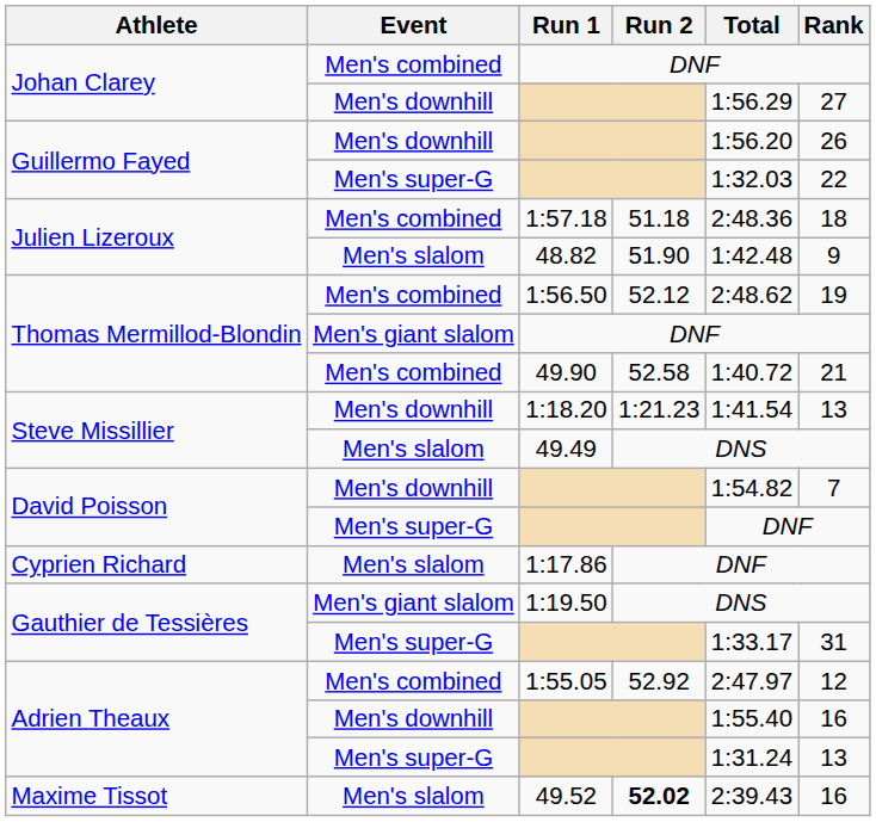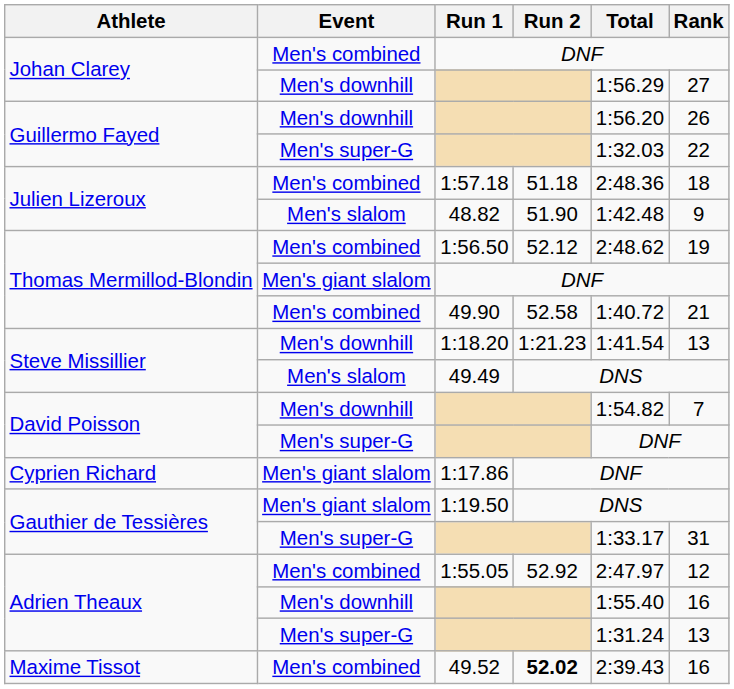 <table class="wikitable" style="font-size:90%">
 <tr>
 <th>Athlete</th>
 <th>Event</th>
 <th>Run 1</th>
 <th>Run 2</th>
 <th>Total</th>
 <th>Rank</th>
 </tr>
 <tr>
 <td rowspan=2><a href='#'>Johan Clarey</a></td>
 <td align="center"><a href='#'>Men's combined</a></td>
 <td align=center colspan=4><em>DNF</em></td>
 </tr>
 <tr>
 <td align="center"><a href='#'>Men's downhill</a></td>
 <td colspan="2" bgcolor="wheat"></td>
 <td align="center">1:56.29</td>
 <td align="center">27</td>
 </tr>
 <tr>
 <td rowspan=2><a href='#'>Guillermo Fayed</a></td>
 <td align="center"><a href='#'>Men's downhill</a></td>
 <td colspan="2" bgcolor="wheat"></td>
 <td align="center">1:56.20</td>
 <td align="center">26</td>
 </tr>
 <tr>
 <td align="center"><a href='#'>Men's super-G</a></td>
 <td colspan="2" bgcolor="wheat"></td>
 <td align="center">1:32.03</td>
 <td align="center">22</td>
 </tr>
 <tr>
 <td rowspan=2><a href='#'>Julien Lizeroux</a></td>
 <td align="center"><a href='#'>Men's combined</a></td>
 <td align="center">1:57.18</td>
 <td align="center">51.18</td>
 <td align="center">2:48.36</td>
 <td align="center">18</td>
 </tr>
 <tr>
 <td align="center"><a href='#'>Men's slalom</a></td>
 <td align="center">48.82</td>
 <td align="center">51.90</td>
 <td align="center">1:42.48</td>
 <td align="center">9</td>
 </tr>
 <tr>
 <td rowspan=3><a href='#'>Thomas Mermillod-Blondin</a></td>
 <td align="center"><a href='#'>Men's combined</a></td>
 <td align="center">1:56.50</td>
 <td align="center">52.12</td>
 <td align="center">2:48.62</td>
 <td align="center">19</td>
 </tr>
 <tr>
 <td align="center"><a href='#'>Men's giant slalom</a></td>
 <td align=center colspan=4><em>DNF</em></td>
 </tr>
 <tr>
 <td align="center"><a href='#'>Men's combined</a></td>
 <td align="center">49.90</td>
 <td align="center">52.58</td>
 <td align="center">1:40.72</td>
 <td align="center">21</td>
 </tr>
 <tr>
 <td rowspan=2><a href='#'>Steve Missillier</a></td>
 <td align="center"><a href='#'>Men's downhill</a></td>
 <td align="center">1:18.20</td>
 <td align="center">1:21.23</td>
 <td align="center">1:41.54</td>
 <td align="center">13</td>
 </tr>
 <tr>
 <td align="center"><a href='#'>Men's slalom</a></td>
 <td align="center">49.49</td>
 <td align=center colspan=3><em>DNS</em></td>
 </tr>
 <tr>
 <td rowspan=2><a href='#'>David Poisson</a></td>
 <td align="center"><a href='#'>Men's downhill</a></td>
 <td colspan="2" bgcolor="wheat"></td>
 <td align="center">1:54.82</td>
 <td align="center">7</td>
 </tr>
 <tr>
 <td align="center"><a href='#'>Men's super-G</a></td>
 <td colspan="2" bgcolor="wheat"></td>
 <td align=center colspan=2><em>DNF</em></td>
 </tr>
 <tr>
 <td><a href='#'>Cyprien Richard</a></td>
-<td align="center"><a href='#'>Men's slalom</a></td>
+<td align="center"><a href='#'>Men's giant slalom</a></td>
 <td align="center">1:17.86</td>
 <td align=center colspan=4><em>DNF</em></td>
 </tr>
 <tr>
 <td rowspan=2><a href='#'>Gauthier de Tessières</a></td>
 <td align="center"><a href='#'>Men's giant slalom</a></td>
 <td align="center">1:19.50</td>
 <td align=center colspan=4><em>DNS</em></td>
 </tr>
 <tr>
 <td align="center"><a href='#'>Men's super-G</a></td>
 <td colspan="2" bgcolor="wheat"></td>
 <td align="center">1:33.17</td>
 <td align="center">31</td>
 </tr>
 <tr>
 <td rowspan=3><a href='#'>Adrien Theaux</a></td>
 <td align="center"><a href='#'>Men's combined</a></td>
 <td align="center">1:55.05</td>
 <td align="center">52.92</td>
 <td align="center">2:47.97</td>
 <td align="center">12</td>
 </tr>
 <tr>
 <td align="center"><a href='#'>Men's downhill</a></td>
 <td colspan="2" bgcolor="wheat"></td>
 <td align="center">1:55.40</td>
 <td align="center">16</td>
 </tr>
 <tr>
 <td align="center"><a href='#'>Men's super-G</a></td>
 <td colspan="2" bgcolor="wheat"></td>
 <td align="center">1:31.24</td>
 <td align="center">13</td>
 </tr>
 <tr>
 <td><a href='#'>Maxime Tissot</a></td>
-<td align="center"><a href='#'>Men's slalom</a></td>
+<td align="center"><a href='#'>Men's combined</a></td>
 <td align="center">49.52</td>
 <td align="center"><strong>52.02</strong></td>
 <td align="center">2:39.43</td>
 <td align="center">16</td>
 </tr>
 </table>
